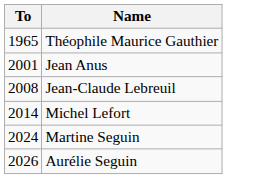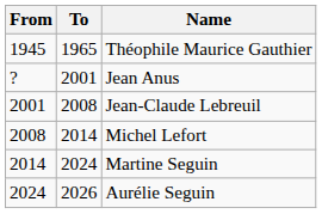 <table class="wikitable">
 <tr>
+<th>From</th>
 <th>To</th>
 <th>Name</th>
 </tr>
 <tr>
+<td>1945</td>
 <td>1965</td>
 <td>Théophile Maurice Gauthier</td>
 </tr>
 <tr>
+<td>?</td>
 <td>2001</td>
 <td>Jean Anus</td>
 </tr>
 <tr>
+<td>2001</td>
 <td>2008</td>
 <td>Jean-Claude Lebreuil</td>
 </tr>
 <tr>
+<td>2008</td>
 <td>2014</td>
 <td>Michel Lefort</td>
 </tr>
 <tr>
+<td>2014</td>
 <td>2024</td>
 <td>Martine Seguin</td>
 </tr>
 <tr>
+<td>2024</td>
 <td>2026</td>
 <td>Aurélie Seguin</td>
 </tr>
 </table>
